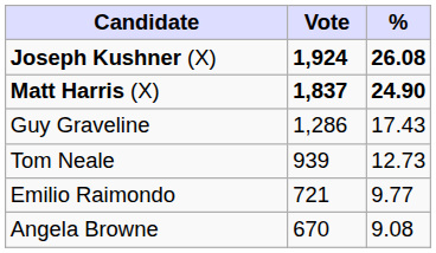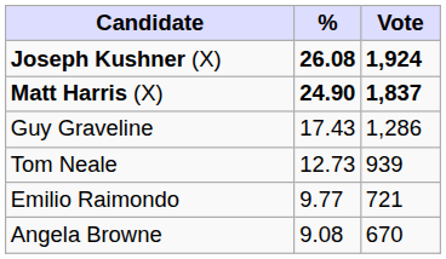 <table class="wikitable">
 <tr>
 <th style="background:#ddf; width:200px;">Candidate</th>
+<th style="background:#ddf; width:30px;">%</th>
 <th style="background:#ddf; width:50px;">Vote</th>
-<th style="background:#ddf; width:30px;">%</th>
 </tr>
 <tr>
 <td><strong>Joseph Kushner</strong> (X)</td>
+<td><strong>26.08</strong></td>
 <td><strong>1,924</strong></td>
-<td><strong>26.08</strong></td>
 </tr>
 <tr>
 <td><strong>Matt Harris</strong> (X)</td>
+<td><strong>24.90</strong></td>
 <td><strong>1,837</strong></td>
-<td><strong>24.90</strong></td>
 </tr>
 <tr>
 <td>Guy Graveline</td>
+<td>17.43</td>
 <td>1,286</td>
-<td>17.43</td>
 </tr>
 <tr>
 <td>Tom Neale </td>
+<td>12.73</td>
 <td>939</td>
-<td>12.73</td>
 </tr>
 <tr>
 <td>Emilio Raimondo</td>
+<td>9.77</td>
 <td>721</td>
-<td>9.77</td>
 </tr>
 <tr>
 <td>Angela Browne</td>
+<td>9.08</td>
 <td>670</td>
-<td>9.08</td>
 </tr>
 </table>
